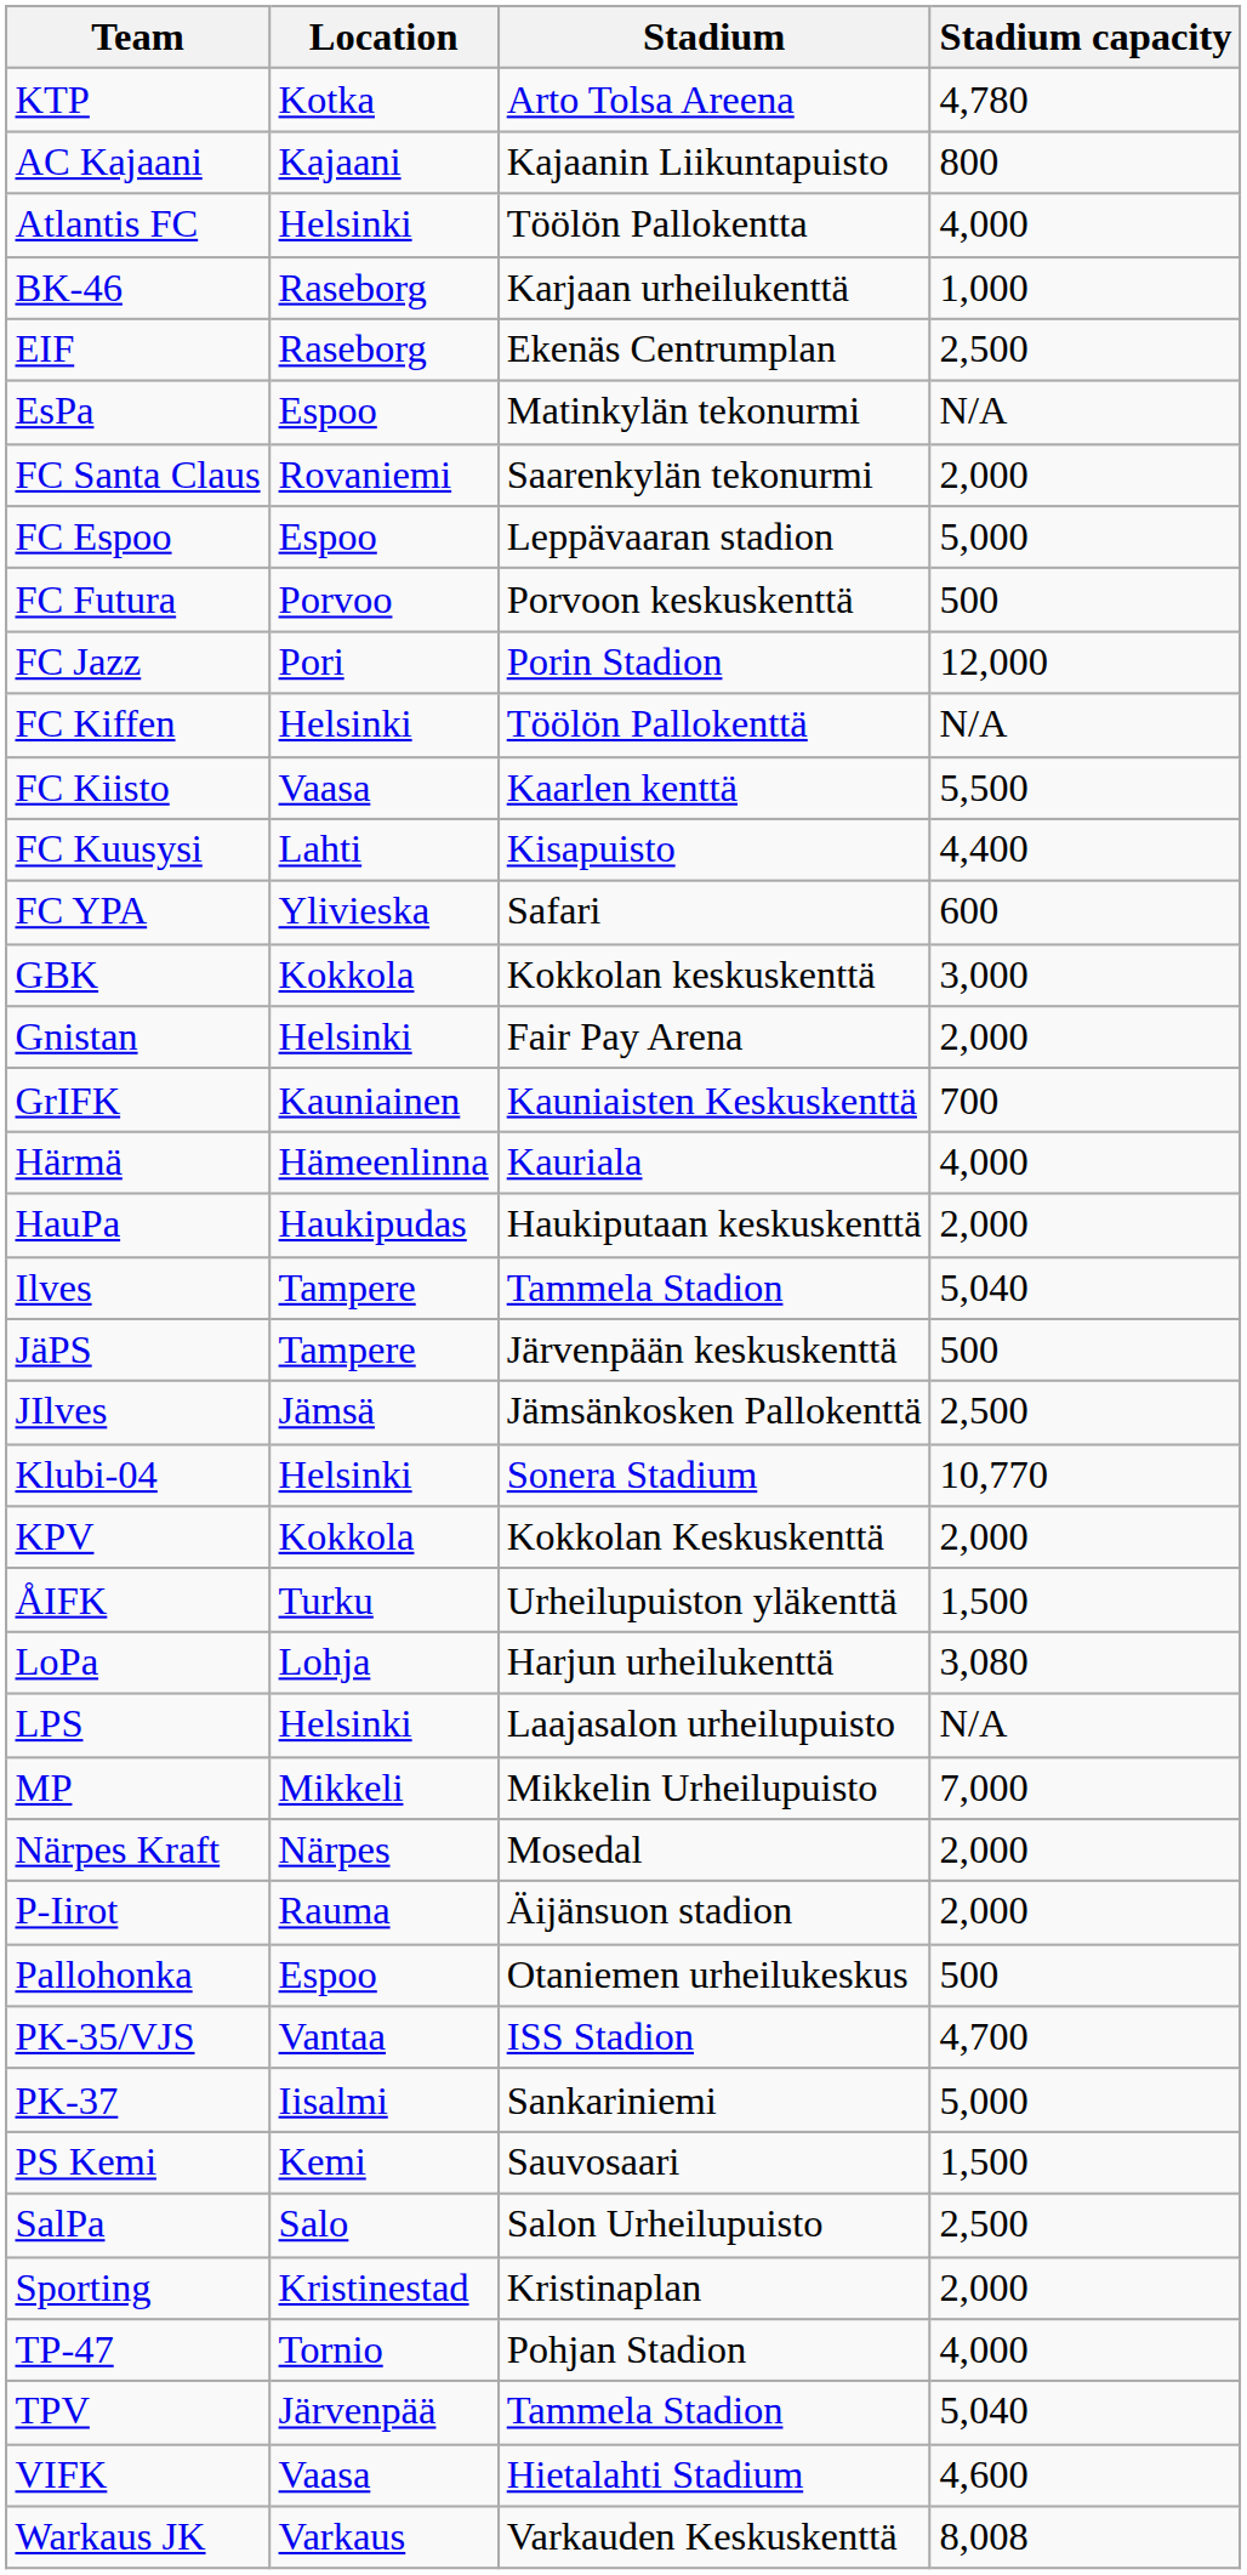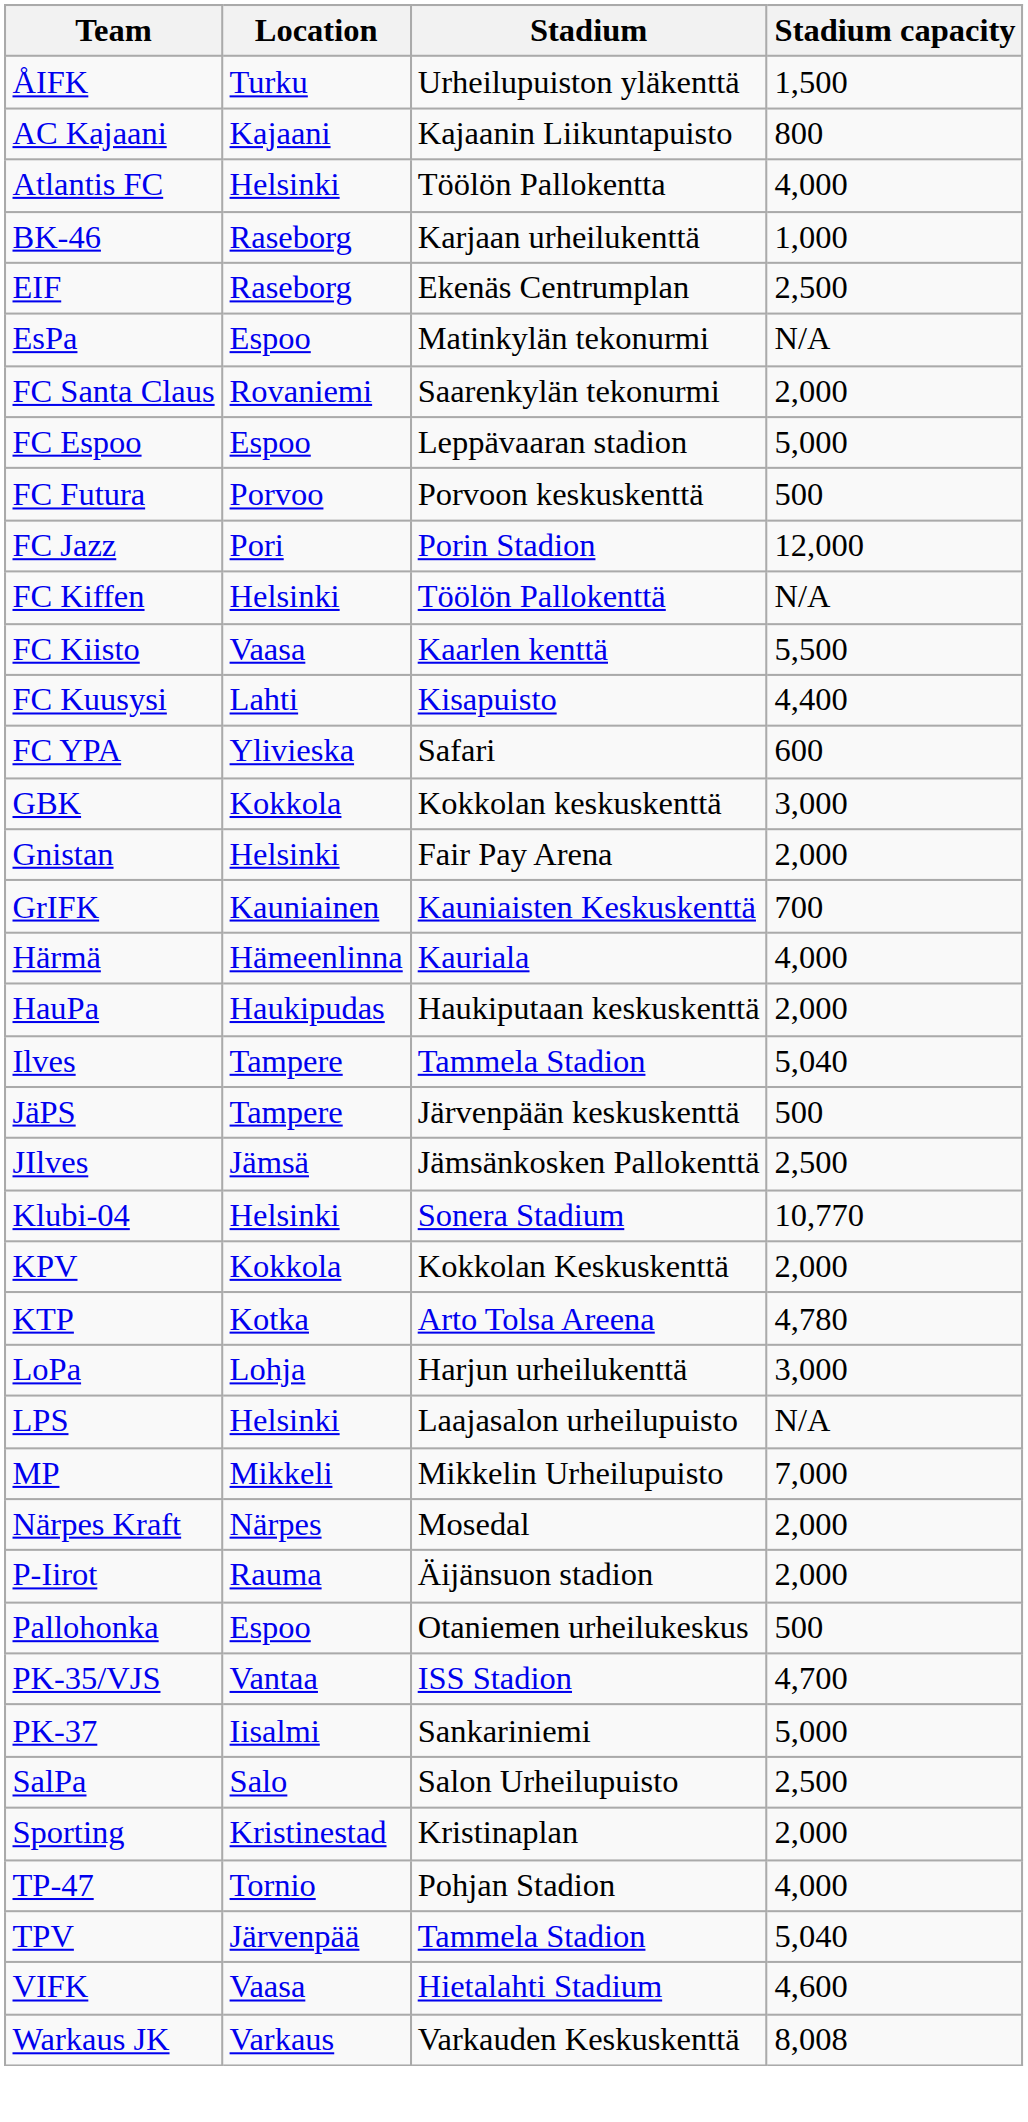 <table class="wikitable sortable" border="1">
 <tr>
 <th>Team</th>
 <th>Location</th>
 <th>Stadium</th>
 <th>Stadium capacity</th>
 </tr>
 <tr>
-<td><a href='#'>KTP</a></td>
-<td><a href='#'>Kotka</a></td>
-<td><a href='#'>Arto Tolsa Areena</a></td>
-<td>4,780</td>
+<td><a href='#'>ÅIFK</a></td>
+<td><a href='#'>Turku</a></td>
+<td>Urheilupuiston yläkenttä</td>
+<td>1,500</td>
 </tr>
 <tr>
 <td><a href='#'>AC Kajaani</a></td>
 <td><a href='#'>Kajaani</a></td>
 <td>Kajaanin Liikuntapuisto</td>
 <td>800</td>
 </tr>
 <tr>
 <td><a href='#'>Atlantis FC</a></td>
 <td><a href='#'>Helsinki</a></td>
 <td>Töölön Pallokentta</td>
 <td>4,000</td>
 </tr>
 <tr>
 <td><a href='#'>BK-46</a></td>
 <td><a href='#'>Raseborg</a></td>
 <td>Karjaan urheilukenttä</td>
 <td>1,000</td>
 </tr>
 <tr>
 <td><a href='#'>EIF</a></td>
 <td><a href='#'>Raseborg</a></td>
 <td>Ekenäs Centrumplan</td>
 <td>2,500</td>
 </tr>
 <tr>
 <td><a href='#'>EsPa</a></td>
 <td><a href='#'>Espoo</a></td>
 <td>Matinkylän tekonurmi</td>
 <td>N/A</td>
 </tr>
 <tr>
 <td><a href='#'>FC Santa Claus</a></td>
 <td><a href='#'>Rovaniemi</a></td>
 <td>Saarenkylän tekonurmi</td>
 <td>2,000</td>
 </tr>
 <tr>
 <td><a href='#'>FC Espoo</a></td>
 <td><a href='#'>Espoo</a></td>
 <td>Leppävaaran stadion</td>
 <td>5,000</td>
 </tr>
 <tr>
 <td><a href='#'>FC Futura</a></td>
 <td><a href='#'>Porvoo</a></td>
 <td>Porvoon keskuskenttä</td>
 <td>500</td>
 </tr>
 <tr>
 <td><a href='#'>FC Jazz</a></td>
 <td><a href='#'>Pori</a></td>
 <td><a href='#'>Porin Stadion</a></td>
 <td>12,000</td>
 </tr>
 <tr>
 <td><a href='#'>FC Kiffen</a></td>
 <td><a href='#'>Helsinki</a></td>
 <td><a href='#'>Töölön Pallokenttä</a></td>
 <td>N/A</td>
 </tr>
 <tr>
 <td><a href='#'>FC Kiisto</a></td>
 <td><a href='#'>Vaasa</a></td>
 <td><a href='#'>Kaarlen kenttä</a></td>
 <td>5,500</td>
 </tr>
 <tr>
 <td><a href='#'>FC Kuusysi</a></td>
 <td><a href='#'>Lahti</a></td>
 <td><a href='#'>Kisapuisto</a></td>
 <td>4,400</td>
 </tr>
 <tr>
 <td><a href='#'>FC YPA</a></td>
 <td><a href='#'>Ylivieska</a></td>
 <td>Safari</td>
 <td>600</td>
 </tr>
 <tr>
 <td><a href='#'>GBK</a></td>
 <td><a href='#'>Kokkola</a></td>
 <td>Kokkolan keskuskenttä</td>
 <td>3,000</td>
 </tr>
 <tr>
 <td><a href='#'>Gnistan</a></td>
 <td><a href='#'>Helsinki</a></td>
 <td>Fair Pay Arena</td>
 <td>2,000</td>
 </tr>
 <tr>
 <td><a href='#'>GrIFK</a></td>
 <td><a href='#'>Kauniainen</a></td>
 <td><a href='#'>Kauniaisten Keskuskenttä</a></td>
 <td>700</td>
 </tr>
 <tr>
 <td><a href='#'>Härmä</a></td>
 <td><a href='#'>Hämeenlinna</a></td>
 <td><a href='#'>Kauriala</a></td>
 <td>4,000</td>
 </tr>
 <tr>
 <td><a href='#'>HauPa</a></td>
 <td><a href='#'>Haukipudas</a></td>
 <td>Haukiputaan keskuskenttä</td>
 <td>2,000</td>
 </tr>
 <tr>
 <td><a href='#'>Ilves</a></td>
 <td><a href='#'>Tampere</a></td>
 <td><a href='#'>Tammela Stadion</a></td>
 <td>5,040</td>
 </tr>
 <tr>
 <td><a href='#'>JäPS</a></td>
 <td><a href='#'>Tampere</a></td>
 <td>Järvenpään keskuskenttä</td>
 <td>500</td>
 </tr>
 <tr>
 <td><a href='#'>JIlves</a></td>
 <td><a href='#'>Jämsä</a></td>
 <td>Jämsänkosken Pallokenttä</td>
 <td>2,500</td>
 </tr>
 <tr>
 <td><a href='#'>Klubi-04</a></td>
 <td><a href='#'>Helsinki</a></td>
 <td><a href='#'>Sonera Stadium</a></td>
 <td>10,770</td>
 </tr>
 <tr>
 <td><a href='#'>KPV</a></td>
 <td><a href='#'>Kokkola</a></td>
 <td>Kokkolan Keskuskenttä</td>
 <td>2,000</td>
 </tr>
 <tr>
-<td><a href='#'>ÅIFK</a></td>
-<td><a href='#'>Turku</a></td>
-<td>Urheilupuiston yläkenttä</td>
-<td>1,500</td>
+<td><a href='#'>KTP</a></td>
+<td><a href='#'>Kotka</a></td>
+<td><a href='#'>Arto Tolsa Areena</a></td>
+<td>4,780</td>
 </tr>
 <tr>
 <td><a href='#'>LoPa</a></td>
 <td><a href='#'>Lohja</a></td>
 <td>Harjun urheilukenttä</td>
-<td>3,080</td>
+<td>3,000</td>
 </tr>
 <tr>
 <td><a href='#'>LPS</a></td>
 <td><a href='#'>Helsinki</a></td>
 <td>Laajasalon urheilupuisto</td>
 <td>N/A</td>
 </tr>
 <tr>
 <td><a href='#'>MP</a></td>
 <td><a href='#'>Mikkeli</a></td>
 <td>Mikkelin Urheilupuisto</td>
 <td>7,000</td>
 </tr>
 <tr>
 <td><a href='#'>Närpes Kraft</a></td>
 <td><a href='#'>Närpes</a></td>
 <td>Mosedal</td>
 <td>2,000</td>
 </tr>
 <tr>
 <td><a href='#'>P-Iirot</a></td>
 <td><a href='#'>Rauma</a></td>
 <td>Äijänsuon stadion</td>
 <td>2,000</td>
 </tr>
 <tr>
 <td><a href='#'>Pallohonka</a></td>
 <td><a href='#'>Espoo</a></td>
 <td>Otaniemen urheilukeskus</td>
 <td>500</td>
 </tr>
 <tr>
 <td><a href='#'>PK-35/VJS</a></td>
 <td><a href='#'>Vantaa</a></td>
 <td><a href='#'>ISS Stadion</a></td>
 <td>4,700</td>
 </tr>
 <tr>
 <td><a href='#'>PK-37</a></td>
 <td><a href='#'>Iisalmi</a></td>
 <td>Sankariniemi</td>
 <td>5,000</td>
 </tr>
 <tr>
-<td><a href='#'>PS Kemi</a></td>
-<td><a href='#'>Kemi</a></td>
-<td>Sauvosaari</td>
-<td>1,500</td>
-</tr>
-<tr>
 <td><a href='#'>SalPa</a></td>
 <td><a href='#'>Salo</a></td>
 <td>Salon Urheilupuisto</td>
 <td>2,500</td>
 </tr>
 <tr>
 <td><a href='#'>Sporting</a></td>
 <td><a href='#'>Kristinestad</a></td>
 <td>Kristinaplan</td>
 <td>2,000</td>
 </tr>
 <tr>
 <td><a href='#'>TP-47</a></td>
 <td><a href='#'>Tornio</a></td>
 <td>Pohjan Stadion</td>
 <td>4,000</td>
 </tr>
 <tr>
 <td><a href='#'>TPV</a></td>
 <td><a href='#'>Järvenpää</a></td>
 <td><a href='#'>Tammela Stadion</a></td>
 <td>5,040</td>
 </tr>
 <tr>
 <td><a href='#'>VIFK</a></td>
 <td><a href='#'>Vaasa</a></td>
 <td><a href='#'>Hietalahti Stadium</a></td>
 <td>4,600</td>
 </tr>
 <tr>
 <td><a href='#'>Warkaus JK</a></td>
 <td><a href='#'>Varkaus</a></td>
 <td>Varkauden Keskuskenttä</td>
 <td>8,008</td>
 </tr>
 </table>
